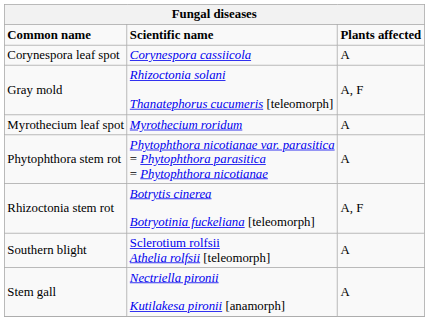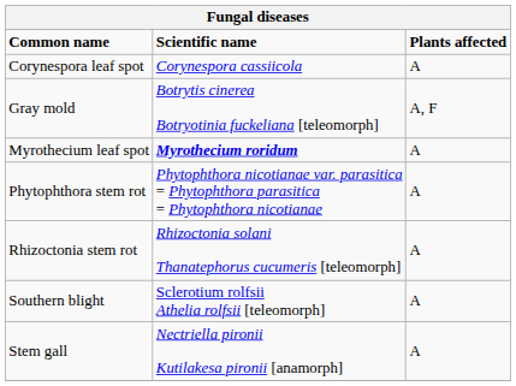 <table class="wikitable" style="clear">
 <tr>
 <th colspan=3><strong>Fungal diseases</strong><br></th>
 </tr>
 <tr>
 <td><strong>Common name</strong></td>
 <td><strong>Scientific name</strong></td>
 <td><strong>Plants affected</strong></td>
 </tr>
 <tr>
 <td>Corynespora leaf spot</td>
 <td><em><a href='#'>Corynespora cassiicola</a></em></td>
 <td>A</td>
 </tr>
 <tr>
 <td>Gray mold</td>
-<td><em><a href='#'>Rhizoctonia solani</a></em><br><br><em><a href='#'>Thanatephorus cucumeris</a></em> [teleomorph]</td>
+<td><em><a href='#'>Botrytis cinerea</a></em><br><br><em><a href='#'>Botryotinia fuckeliana</a></em> [teleomorph]</td>
 <td>A, F</td>
 </tr>
 <tr>
 <td>Myrothecium leaf spot</td>
-<td><em><a href='#'>Myrothecium roridum</a></em></td>
+<td><strong><em><a href='#'>Myrothecium roridum</a></em></strong></td>
 <td>A</td>
 </tr>
 <tr>
 <td>Phytophthora stem rot</td>
 <td><em><a href='#'>Phytophthora nicotianae var. parasitica</a></em> <br>= <em><a href='#'>Phytophthora parasitica</a></em> <br>= <em><a href='#'>Phytophthora nicotianae</a></em></td>
 <td>A</td>
 </tr>
 <tr>
 <td>Rhizoctonia stem rot</td>
-<td><em><a href='#'>Botrytis cinerea</a></em><br><br><em><a href='#'>Botryotinia fuckeliana</a></em> [teleomorph]</td>
-<td>A, F</td>
+<td><em><a href='#'>Rhizoctonia solani</a></em><br><br><em><a href='#'>Thanatephorus cucumeris</a></em> [teleomorph]</td>
+<td>A</td>
 </tr>
 <tr>
 <td>Southern blight</td>
 <td><a href='#'>Sclerotium rolfsii</a><br><em><a href='#'>Athelia rolfsii</a></em> [teleomorph]</td>
 <td>A</td>
 </tr>
 <tr>
 <td>Stem gall</td>
 <td><em><a href='#'>Nectriella pironii</a></em><br><br><em><a href='#'>Kutilakesa pironii</a></em> [anamorph]</td>
 <td>A</td>
 </tr>
 <tr>
 </tr>
 </table>
